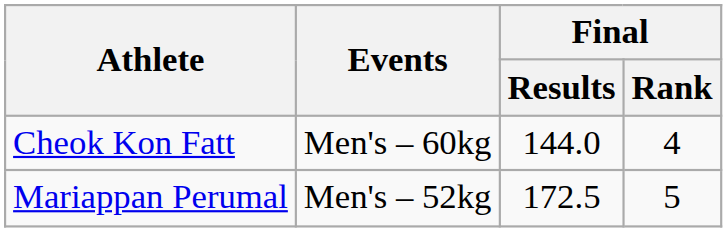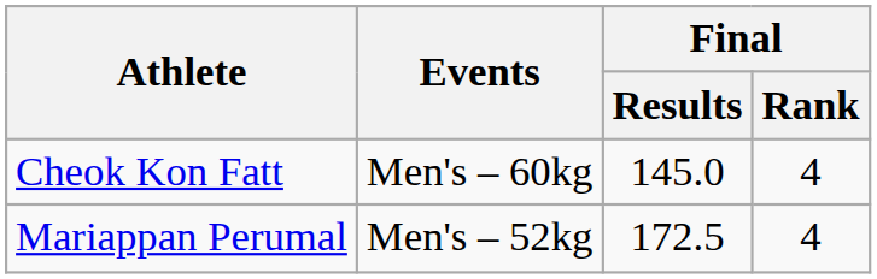 <table class="wikitable">
 <tr>
 <th rowspan="2">Athlete</th>
 <th rowspan="2">Events</th>
 <th colspan="2">Final</th>
 </tr>
 <tr>
 <th>Results</th>
 <th>Rank</th>
 </tr>
 <tr>
 <td><a href='#'>Cheok Kon Fatt</a></td>
 <td>Men's – 60kg</td>
-<td align="center">144.0</td>
+<td align="center">145.0</td>
 <td align="center">4</td>
 </tr>
 <tr>
 <td><a href='#'>Mariappan Perumal</a></td>
 <td>Men's – 52kg</td>
 <td align="center">172.5</td>
-<td align="center">5</td>
+<td align="center">4</td>
 </tr>
 </table>
